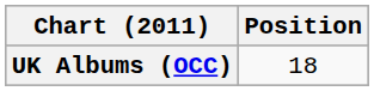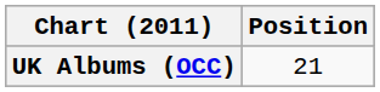 <table class="wikitable sortable plainrowheaders" style="text-align:center;">
 <tr>
 <th scope="col">Chart (2011)</th>
 <th scope="col">Position</th>
 </tr>
 <tr>
 <th scope="row">UK Albums (<a href='#'>OCC</a>)</th>
-<td>18</td>
+<td>21</td>
 </tr>
 </table>
